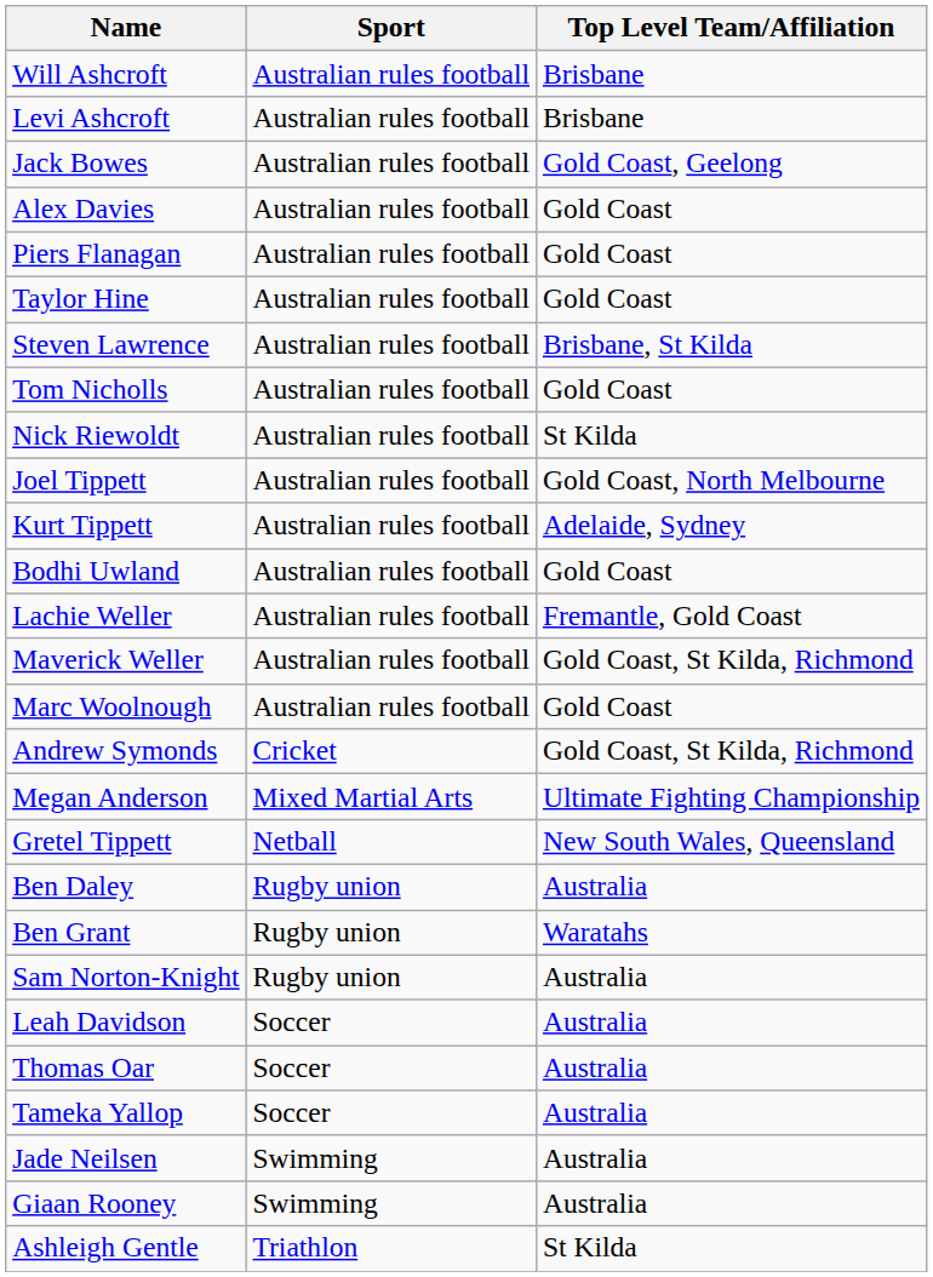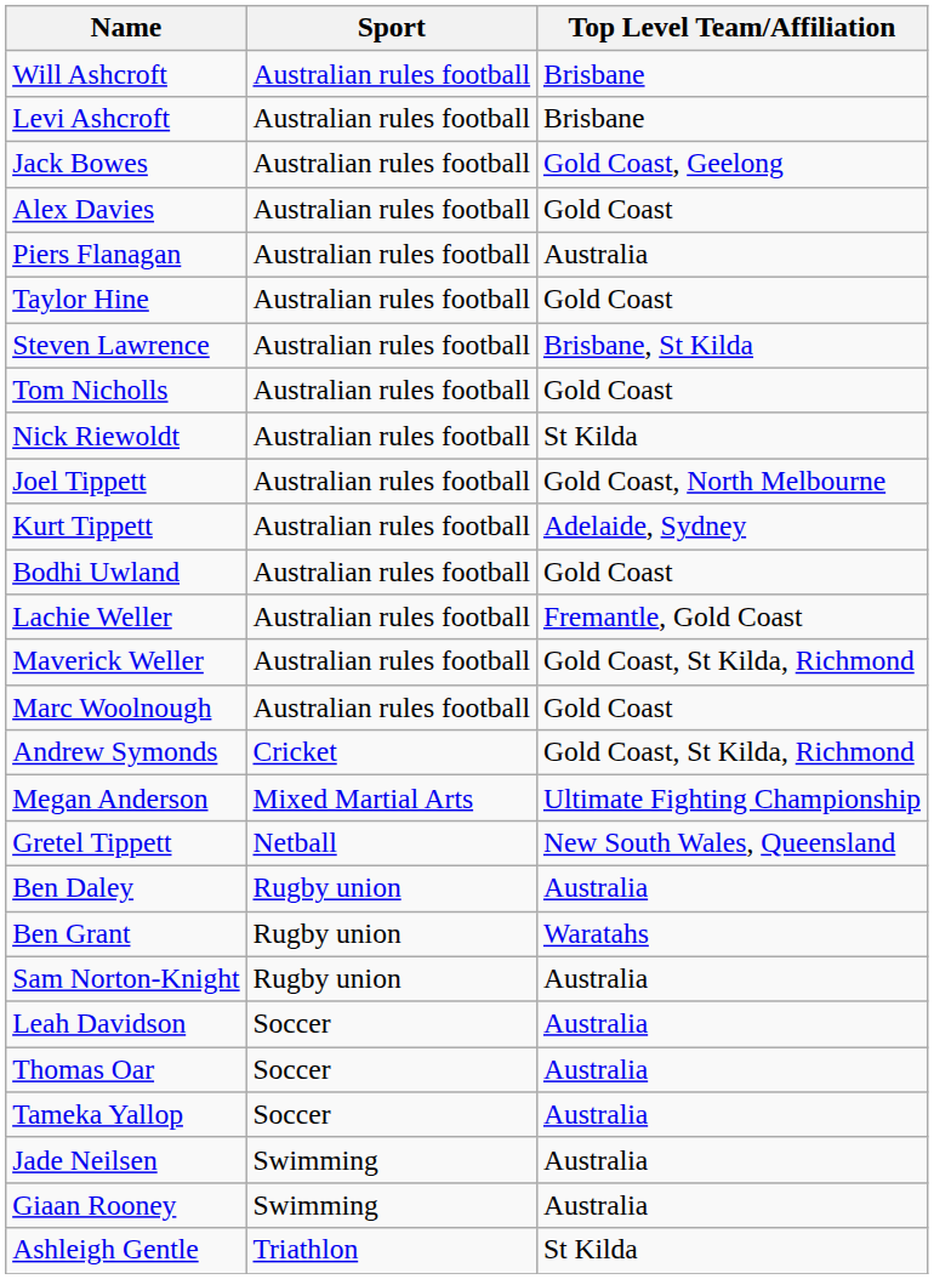 <table class="wikitable">
 <tr>
 <th>Name</th>
 <th>Sport</th>
 <th>Top Level Team/Affiliation</th>
 </tr>
 <tr>
 <td><a href='#'>Will Ashcroft</a></td>
 <td><a href='#'>Australian rules football</a></td>
 <td><a href='#'>Brisbane</a></td>
 </tr>
 <tr>
 <td><a href='#'>Levi Ashcroft</a></td>
 <td>Australian rules football</td>
 <td>Brisbane</td>
 </tr>
 <tr>
 <td><a href='#'>Jack Bowes</a></td>
 <td>Australian rules football</td>
 <td><a href='#'>Gold Coast</a>, <a href='#'>Geelong</a></td>
 </tr>
 <tr>
 <td><a href='#'>Alex Davies</a></td>
 <td>Australian rules football</td>
 <td>Gold Coast</td>
 </tr>
 <tr>
 <td><a href='#'>Piers Flanagan</a></td>
 <td>Australian rules football</td>
-<td>Gold Coast</td>
+<td>Australia</td>
 </tr>
 <tr>
 <td><a href='#'>Taylor Hine</a></td>
 <td>Australian rules football</td>
 <td>Gold Coast</td>
 </tr>
 <tr>
 <td><a href='#'>Steven Lawrence</a></td>
 <td>Australian rules football</td>
 <td><a href='#'>Brisbane</a>, <a href='#'>St Kilda</a></td>
 </tr>
 <tr>
 <td><a href='#'>Tom Nicholls</a></td>
 <td>Australian rules football</td>
 <td>Gold Coast</td>
 </tr>
 <tr>
 <td><a href='#'>Nick Riewoldt</a></td>
 <td>Australian rules football</td>
 <td>St Kilda</td>
 </tr>
 <tr>
 <td><a href='#'>Joel Tippett</a></td>
 <td>Australian rules football</td>
 <td>Gold Coast, <a href='#'>North Melbourne</a></td>
 </tr>
 <tr>
 <td><a href='#'>Kurt Tippett</a></td>
 <td>Australian rules football</td>
 <td><a href='#'>Adelaide</a>, <a href='#'>Sydney</a></td>
 </tr>
 <tr>
 <td><a href='#'>Bodhi Uwland</a></td>
 <td>Australian rules football</td>
 <td>Gold Coast</td>
 </tr>
 <tr>
 <td><a href='#'>Lachie Weller</a></td>
 <td>Australian rules football</td>
 <td><a href='#'>Fremantle</a>, Gold Coast</td>
 </tr>
 <tr>
 <td><a href='#'>Maverick Weller</a></td>
 <td>Australian rules football</td>
 <td>Gold Coast, St Kilda, <a href='#'>Richmond</a></td>
 </tr>
 <tr>
 <td><a href='#'>Marc Woolnough</a></td>
 <td>Australian rules football</td>
 <td>Gold Coast</td>
 </tr>
 <tr>
 <td><a href='#'>Andrew Symonds</a></td>
 <td><a href='#'>Cricket</a></td>
 <td>Gold Coast, St Kilda, <a href='#'>Richmond</a></td>
 </tr>
 <tr>
 <td><a href='#'>Megan Anderson</a></td>
 <td><a href='#'>Mixed Martial Arts</a></td>
 <td><a href='#'>Ultimate Fighting Championship</a></td>
 </tr>
 <tr>
 <td><a href='#'>Gretel Tippett</a></td>
 <td><a href='#'>Netball</a></td>
 <td><a href='#'>New South Wales</a>, <a href='#'>Queensland</a></td>
 </tr>
 <tr>
 <td><a href='#'>Ben Daley</a></td>
 <td><a href='#'>Rugby union</a></td>
 <td><a href='#'>Australia</a></td>
 </tr>
 <tr>
 <td><a href='#'>Ben Grant</a></td>
 <td>Rugby union</td>
 <td><a href='#'>Waratahs</a></td>
 </tr>
 <tr>
 <td><a href='#'>Sam Norton-Knight</a></td>
 <td>Rugby union</td>
 <td>Australia</td>
 </tr>
 <tr>
 <td><a href='#'>Leah Davidson</a></td>
 <td>Soccer</td>
 <td><a href='#'>Australia</a></td>
 </tr>
 <tr>
 <td><a href='#'>Thomas Oar</a></td>
 <td>Soccer</td>
 <td><a href='#'>Australia</a></td>
 </tr>
 <tr>
 <td><a href='#'>Tameka Yallop</a></td>
 <td>Soccer</td>
 <td><a href='#'>Australia</a></td>
 </tr>
 <tr>
 <td><a href='#'>Jade Neilsen</a></td>
 <td>Swimming</td>
 <td>Australia</td>
 </tr>
 <tr>
 <td><a href='#'>Giaan Rooney</a></td>
 <td>Swimming</td>
 <td>Australia</td>
 </tr>
 <tr>
 <td><a href='#'>Ashleigh Gentle</a></td>
 <td><a href='#'>Triathlon</a></td>
 <td>St Kilda</td>
 </tr>
 </table>
